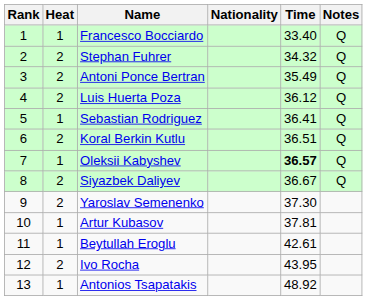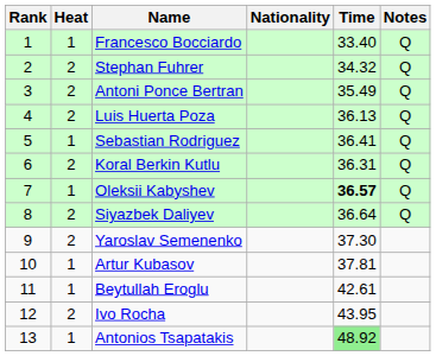 <table class="wikitable sortable" style="text-align:center">
 <tr>
 <th>Rank</th>
 <th>Heat</th>
 <th>Name</th>
 <th>Nationality</th>
 <th>Time</th>
 <th>Notes</th>
 </tr>
 <tr bgcolor=ccffcc>
 <td>1</td>
 <td>1</td>
 <td align=left><a href='#'>Francesco Bocciardo</a></td>
 <td align=left></td>
 <td>33.40</td>
 <td>Q</td>
 </tr>
 <tr bgcolor=ccffcc>
 <td>2</td>
 <td>2</td>
 <td align=left><a href='#'>Stephan Fuhrer</a></td>
 <td align=left></td>
 <td>34.32</td>
 <td>Q</td>
 </tr>
 <tr bgcolor=ccffcc>
 <td>3</td>
 <td>2</td>
 <td align=left><a href='#'>Antoni Ponce Bertran</a></td>
 <td align=left></td>
 <td>35.49</td>
 <td>Q</td>
 </tr>
 <tr bgcolor=ccffcc>
 <td>4</td>
 <td>2</td>
 <td align=left><a href='#'>Luis Huerta Poza</a></td>
 <td align=left></td>
-<td>36.12</td>
+<td>36.13</td>
 <td>Q</td>
 </tr>
 <tr bgcolor=ccffcc>
 <td>5</td>
 <td>1</td>
 <td align=left><a href='#'>Sebastian Rodriguez</a></td>
 <td align=left></td>
 <td>36.41</td>
 <td>Q</td>
 </tr>
 <tr bgcolor=ccffcc>
 <td>6</td>
 <td>2</td>
 <td align=left><a href='#'>Koral Berkin Kutlu</a></td>
 <td align=left></td>
-<td>36.51</td>
+<td>36.31</td>
 <td>Q</td>
 </tr>
 <tr bgcolor=ccffcc>
 <td>7</td>
 <td>1</td>
 <td align=left><a href='#'>Oleksii Kabyshev</a></td>
 <td align=left></td>
 <td><strong>36.57</strong></td>
 <td>Q</td>
 </tr>
 <tr bgcolor=ccffcc>
 <td>8</td>
 <td>2</td>
 <td align=left><a href='#'>Siyazbek Daliyev</a></td>
 <td align=left></td>
-<td>36.67</td>
+<td>36.64</td>
 <td>Q</td>
 </tr>
 <tr>
 <td>9</td>
 <td>2</td>
 <td align=left><a href='#'>Yaroslav Semenenko</a></td>
 <td align=left></td>
 <td>37.30</td>
 <td></td>
 </tr>
 <tr>
 <td>10</td>
 <td>1</td>
 <td align=left><a href='#'>Artur Kubasov</a></td>
 <td align=left></td>
 <td>37.81</td>
 <td></td>
 </tr>
 <tr>
 <td>11</td>
 <td>1</td>
 <td align=left><a href='#'>Beytullah Eroglu</a></td>
 <td align=left></td>
 <td>42.61</td>
 <td></td>
 </tr>
 <tr>
 <td>12</td>
 <td>2</td>
 <td align=left><a href='#'>Ivo Rocha</a></td>
 <td align=left></td>
 <td>43.95</td>
 <td></td>
 </tr>
 <tr>
 <td>13</td>
 <td>1</td>
 <td align=left><a href='#'>Antonios Tsapatakis</a></td>
 <td align=left></td>
-<td>48.92</td>
+<td style="background: lightgreen;">48.92</td>
 <td></td>
 </tr>
 </table>
